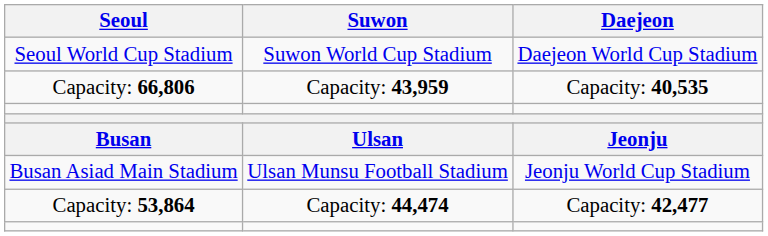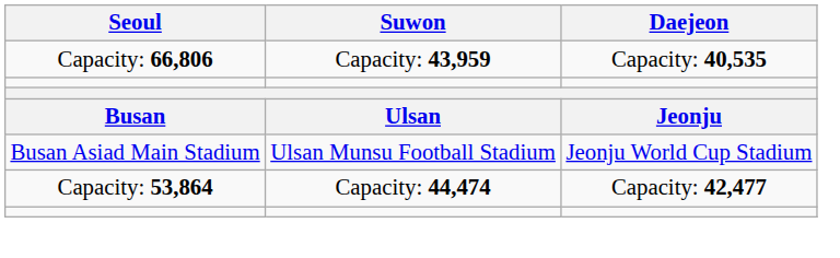 <table class="wikitable" style="text-align:center">
 <tr>
 <th><a href='#'>Seoul</a></th>
 <th><a href='#'>Suwon</a></th>
 <th><a href='#'>Daejeon</a></th>
-</tr>
-<tr>
-<td><a href='#'>Seoul World Cup Stadium</a></td>
-<td><a href='#'>Suwon World Cup Stadium</a></td>
-<td><a href='#'>Daejeon World Cup Stadium</a></td>
 </tr>
 <tr>
 <td>Capacity: <strong>66,806</strong></td>
 <td>Capacity: <strong>43,959</strong></td>
 <td>Capacity: <strong>40,535</strong></td>
 </tr>
 <tr>
 <td></td>
 <td></td>
 <td></td>
 </tr>
 <tr>
 <th colspan=3></th>
 </tr>
 <tr>
 <th><a href='#'>Busan</a></th>
 <th><a href='#'>Ulsan</a></th>
 <th><a href='#'>Jeonju</a></th>
 </tr>
 <tr>
 <td><a href='#'>Busan Asiad Main Stadium</a></td>
 <td><a href='#'>Ulsan Munsu Football Stadium</a></td>
 <td><a href='#'>Jeonju World Cup Stadium</a></td>
 </tr>
 <tr>
 <td>Capacity: <strong>53,864</strong></td>
 <td>Capacity: <strong>44,474</strong></td>
 <td>Capacity: <strong>42,477</strong></td>
 </tr>
 <tr>
 <td></td>
 <td></td>
 <td></td>
 </tr>
 </table>
